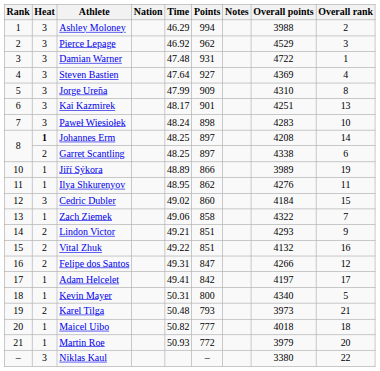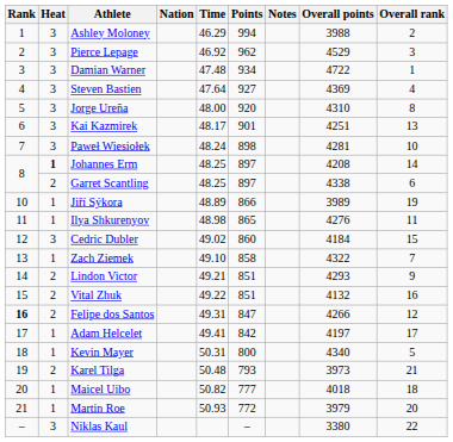 <table class="wikitable sortable" style="text-align:center">
 <tr>
 <th>Rank</th>
 <th>Heat</th>
 <th>Athlete</th>
 <th>Nation</th>
 <th>Time</th>
 <th>Points</th>
 <th>Notes</th>
 <th>Overall points</th>
 <th>Overall rank</th>
 </tr>
 <tr>
 <td>1</td>
 <td>3</td>
 <td align="left"><a href='#'>Ashley Moloney</a></td>
 <td align="left"></td>
 <td>46.29</td>
 <td>994</td>
 <td></td>
 <td>3988</td>
 <td>2</td>
 </tr>
 <tr>
 <td>2</td>
 <td>3</td>
 <td align="left"><a href='#'>Pierce Lepage</a></td>
 <td align="left"></td>
 <td>46.92</td>
 <td>962</td>
 <td></td>
 <td>4529</td>
 <td>3</td>
 </tr>
 <tr>
 <td>3</td>
 <td>3</td>
 <td align="left"><a href='#'>Damian Warner</a></td>
 <td align="left"></td>
 <td>47.48</td>
-<td>931</td>
+<td>934</td>
 <td></td>
 <td>4722</td>
 <td>1</td>
 </tr>
 <tr>
 <td>4</td>
 <td>3</td>
 <td align="left"><a href='#'>Steven Bastien</a></td>
 <td align="left"></td>
 <td>47.64</td>
 <td>927</td>
 <td></td>
 <td>4369</td>
 <td>4</td>
 </tr>
 <tr>
 <td>5</td>
 <td>3</td>
 <td align="left"><a href='#'>Jorge Ureña</a></td>
 <td align="left"></td>
-<td>47.99</td>
-<td>909</td>
+<td>48.00</td>
+<td>920</td>
 <td></td>
 <td>4310</td>
 <td>8</td>
 </tr>
 <tr>
 <td>6</td>
 <td>3</td>
 <td align="left"><a href='#'>Kai Kazmirek</a></td>
 <td align="left"></td>
 <td>48.17</td>
 <td>901</td>
 <td></td>
 <td>4251</td>
 <td>13</td>
 </tr>
 <tr>
 <td>7</td>
 <td>3</td>
 <td align="left"><a href='#'>Paweł Wiesiołek</a></td>
 <td align="left"></td>
 <td>48.24</td>
 <td>898</td>
 <td></td>
-<td>4283</td>
+<td>4281</td>
 <td>10</td>
 </tr>
 <tr>
 <td rowspan="2">8</td>
 <td><strong>1</strong></td>
 <td align="left"><a href='#'>Johannes Erm</a></td>
 <td align="left"></td>
 <td>48.25</td>
 <td>897</td>
 <td></td>
 <td>4208</td>
 <td>14</td>
 </tr>
 <tr>
 <td>2</td>
 <td align="left"><a href='#'>Garret Scantling</a></td>
 <td align="left"></td>
 <td>48.25</td>
 <td>897</td>
 <td></td>
 <td>4338</td>
 <td>6</td>
 </tr>
 <tr>
 <td>10</td>
 <td>1</td>
 <td align="left"><a href='#'>Jiří Sýkora</a></td>
 <td align="left"></td>
 <td>48.89</td>
 <td>866</td>
 <td></td>
 <td>3989</td>
 <td>19</td>
 </tr>
 <tr>
 <td>11</td>
 <td>1</td>
 <td align="left"><a href='#'>Ilya Shkurenyov</a></td>
 <td align="left"></td>
-<td>48.95</td>
-<td>862</td>
+<td>48.98</td>
+<td>865</td>
 <td></td>
 <td>4276</td>
 <td>11</td>
 </tr>
 <tr>
 <td>12</td>
 <td>3</td>
 <td align="left"><a href='#'>Cedric Dubler</a></td>
 <td align="left"></td>
 <td>49.02</td>
 <td>860</td>
 <td></td>
 <td>4184</td>
 <td>15</td>
 </tr>
 <tr>
 <td>13</td>
 <td>1</td>
 <td align="left"><a href='#'>Zach Ziemek</a></td>
 <td align="left"></td>
-<td>49.06</td>
+<td>49.10</td>
 <td>858</td>
 <td></td>
 <td>4322</td>
 <td>7</td>
 </tr>
 <tr>
 <td>14</td>
 <td>2</td>
 <td align="left"><a href='#'>Lindon Victor</a></td>
 <td align="left"></td>
 <td>49.21</td>
 <td>851</td>
 <td></td>
 <td>4293</td>
 <td>9</td>
 </tr>
 <tr>
 <td>15</td>
 <td>2</td>
 <td align="left"><a href='#'>Vital Zhuk</a></td>
 <td align="left"></td>
 <td>49.22</td>
 <td>851</td>
 <td></td>
 <td>4132</td>
 <td>16</td>
 </tr>
 <tr>
-<td>16</td>
+<td><strong>16</strong></td>
 <td>2</td>
 <td align="left"><a href='#'>Felipe dos Santos</a></td>
 <td align="left"></td>
 <td>49.31</td>
 <td>847</td>
 <td></td>
 <td>4266</td>
 <td>12</td>
 </tr>
 <tr>
 <td>17</td>
 <td>1</td>
 <td align="left"><a href='#'>Adam Helcelet</a></td>
 <td align="left"></td>
 <td>49.41</td>
 <td>842</td>
 <td></td>
 <td>4197</td>
 <td>17</td>
 </tr>
 <tr>
 <td>18</td>
 <td>1</td>
 <td align="left"><a href='#'>Kevin Mayer</a></td>
 <td align="left"></td>
 <td>50.31</td>
 <td>800</td>
 <td></td>
 <td>4340</td>
 <td>5</td>
 </tr>
 <tr>
 <td>19</td>
 <td>2</td>
 <td align="left"><a href='#'>Karel Tilga</a></td>
 <td align="left"></td>
 <td>50.48</td>
 <td>793</td>
 <td></td>
 <td>3973</td>
 <td>21</td>
 </tr>
 <tr>
 <td>20</td>
 <td>1</td>
 <td align="left"><a href='#'>Maicel Uibo</a></td>
 <td align="left"></td>
 <td>50.82</td>
 <td>777</td>
 <td></td>
 <td>4018</td>
 <td>18</td>
 </tr>
 <tr>
 <td>21</td>
 <td>1</td>
 <td align="left"><a href='#'>Martin Roe</a></td>
 <td align="left"></td>
 <td>50.93</td>
 <td>772</td>
 <td></td>
 <td>3979</td>
 <td>20</td>
 </tr>
 <tr>
 <td>–</td>
 <td>3</td>
 <td align="left"><a href='#'>Niklas Kaul</a></td>
 <td align="left"></td>
 <td></td>
 <td>–</td>
 <td></td>
 <td>3380</td>
 <td>22</td>
 </tr>
 </table>
